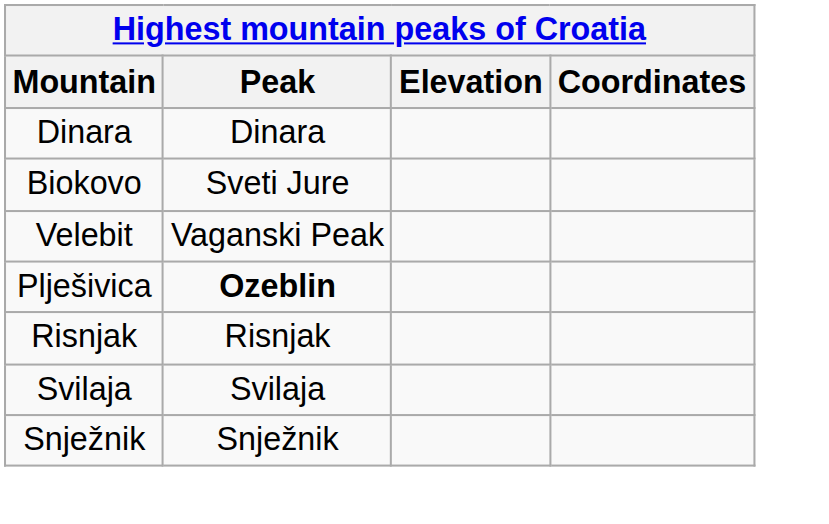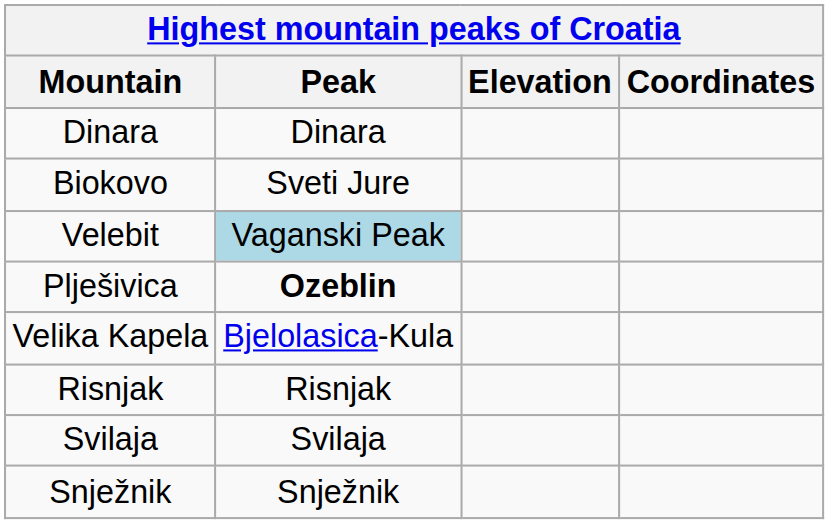 <table class="wikitable">
 <tr>
 <th colspan=4><a href='#'>Highest mountain peaks of Croatia</a></th>
 </tr>
 <tr>
 <th>Mountain</th>
 <th>Peak</th>
 <th>Elevation</th>
 <th>Coordinates</th>
 </tr>
 <tr align=center>
 <td>Dinara</td>
 <td>Dinara</td>
 <td></td>
 <td></td>
 </tr>
 <tr align=center>
 <td>Biokovo</td>
 <td>Sveti Jure</td>
 <td></td>
 <td></td>
 </tr>
 <tr align=center>
 <td>Velebit</td>
-<td>Vaganski Peak</td>
+<td style="background: lightblue;">Vaganski Peak</td>
 <td></td>
 <td></td>
 </tr>
 <tr align=center>
 <td>Plješivica</td>
 <td><strong>Ozeblin</strong></td>
+<td></td>
+<td></td>
+</tr>
+<tr align=center>
+<td>Velika Kapela</td>
+<td><a href='#'>Bjelolasica</a>-Kula</td>
 <td></td>
 <td></td>
 </tr>
 <tr align=center>
 <td>Risnjak</td>
 <td>Risnjak</td>
 <td></td>
 <td></td>
 </tr>
 <tr align=center>
 <td>Svilaja</td>
 <td>Svilaja</td>
 <td></td>
 <td></td>
 </tr>
 <tr align=center>
 <td>Snježnik</td>
 <td>Snježnik</td>
 <td></td>
 <td></td>
 </tr>
 </table>
